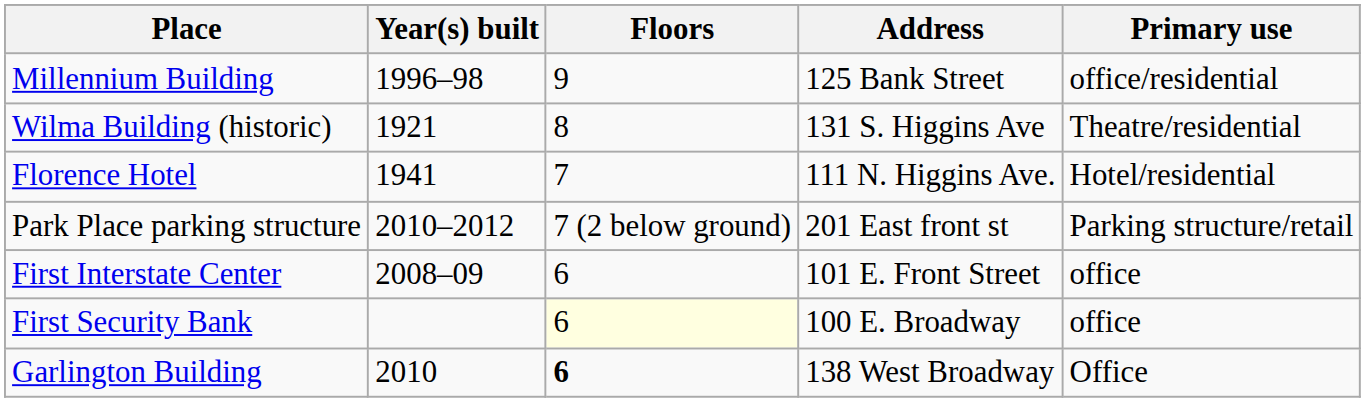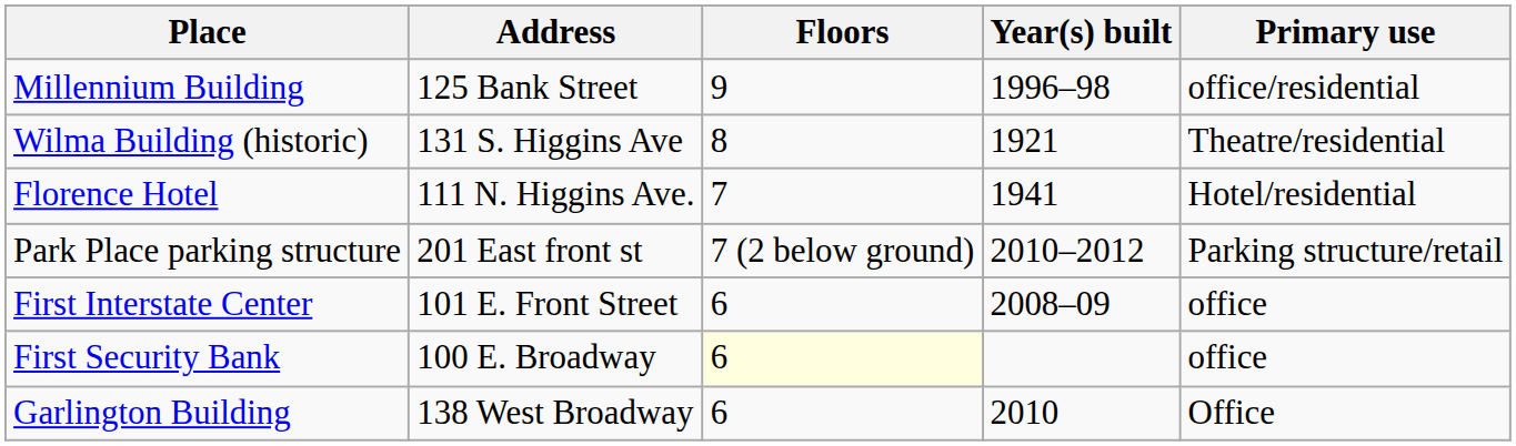 <table class="wikitable">
 <tr>
 <th>Place</th>
+<th>Address</th>
+<th>Floors</th>
 <th>Year(s) built</th>
-<th>Floors</th>
-<th>Address</th>
 <th>Primary use</th>
 </tr>
 <tr>
 <td><a href='#'>Millennium Building</a></td>
+<td>125 Bank Street</td>
+<td>9</td>
 <td>1996–98</td>
-<td>9</td>
-<td>125 Bank Street</td>
 <td>office/residential</td>
 </tr>
 <tr>
 <td><a href='#'>Wilma Building</a> (historic)</td>
+<td>131 S. Higgins Ave</td>
+<td>8</td>
 <td>1921</td>
-<td>8</td>
-<td>131 S. Higgins Ave</td>
 <td>Theatre/residential</td>
 </tr>
 <tr>
 <td><a href='#'>Florence Hotel</a></td>
+<td>111 N. Higgins Ave.</td>
+<td>7</td>
 <td>1941</td>
-<td>7</td>
-<td>111 N. Higgins Ave.</td>
 <td>Hotel/residential</td>
 </tr>
 <tr>
 <td>Park Place parking structure</td>
+<td>201 East front st</td>
+<td>7 (2 below ground)</td>
 <td>2010–2012</td>
-<td>7 (2 below ground)</td>
-<td>201 East front st</td>
 <td>Parking structure/retail</td>
 </tr>
 <tr>
 <td><a href='#'>First Interstate Center</a></td>
+<td>101 E. Front Street</td>
+<td>6</td>
 <td>2008–09</td>
-<td>6</td>
-<td>101 E. Front Street</td>
 <td>office</td>
 </tr>
 <tr>
 <td><a href='#'>First Security Bank</a></td>
+<td>100 E. Broadway</td>
+<td style="background: lightyellow;">6</td>
 <td></td>
-<td style="background: lightyellow;">6</td>
-<td>100 E. Broadway</td>
 <td>office</td>
 </tr>
 <tr>
 <td><a href='#'>Garlington Building</a></td>
+<td>138 West Broadway</td>
+<td>6</td>
 <td>2010</td>
-<td><strong>6</strong></td>
-<td>138 West Broadway</td>
 <td>Office</td>
 </tr>
 </table>
